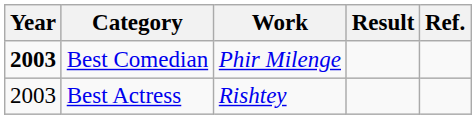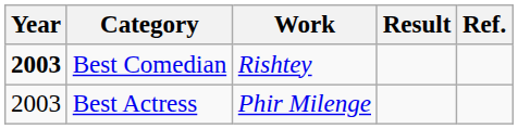 <table class="wikitable">
 <tr>
 <th>Year</th>
 <th>Category</th>
 <th>Work</th>
 <th>Result</th>
 <th>Ref.</th>
 </tr>
 <tr>
 <td><strong>2003</strong></td>
 <td><a href='#'>Best Comedian</a></td>
-<td><em><a href='#'>Phir Milenge</a></em></td>
+<td><em><a href='#'>Rishtey</a></em></td>
 <td></td>
 <td></td>
 </tr>
 <tr>
 <td>2003</td>
 <td><a href='#'>Best Actress</a></td>
-<td><em><a href='#'>Rishtey</a></em></td>
+<td><em><a href='#'>Phir Milenge</a></em></td>
 <td></td>
 <td></td>
 </tr>
 </table>
